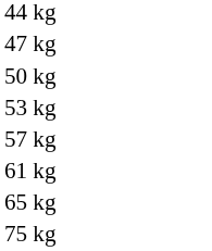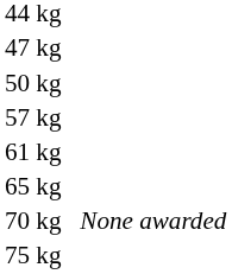 <table>
 <tr>
 <td>44 kg</td>
 <td></td>
 <td></td>
 <td></td>
 </tr>
 <tr>
 <td>47 kg</td>
 <td></td>
 <td></td>
 <td></td>
 </tr>
 <tr>
 <td>50 kg</td>
-<td></td>
-<td></td>
-<td></td>
-</tr>
-<tr>
-<td>53 kg</td>
 <td></td>
 <td></td>
 <td></td>
 </tr>
 <tr>
 <td>57 kg</td>
 <td></td>
 <td></td>
 <td></td>
 </tr>
 <tr>
 <td>61 kg</td>
 <td></td>
 <td></td>
 <td></td>
 </tr>
 <tr>
 <td>65 kg</td>
 <td></td>
 <td></td>
 <td></td>
 </tr>
 <tr>
+<td>70 kg</td>
+<td></td>
+<td></td>
+<td><em>None awarded</em></td>
+</tr>
+<tr>
 <td>75 kg</td>
 <td></td>
 <td></td>
 <td></td>
 </tr>
 </table>
